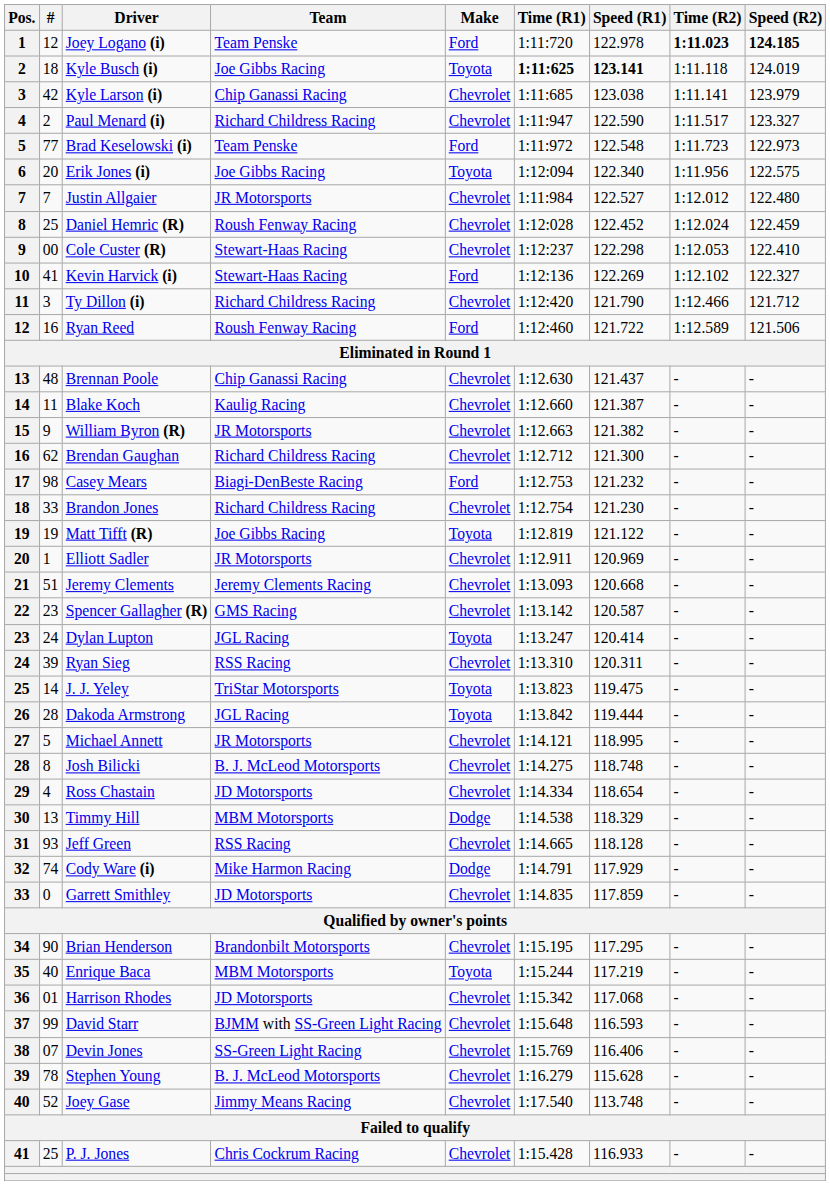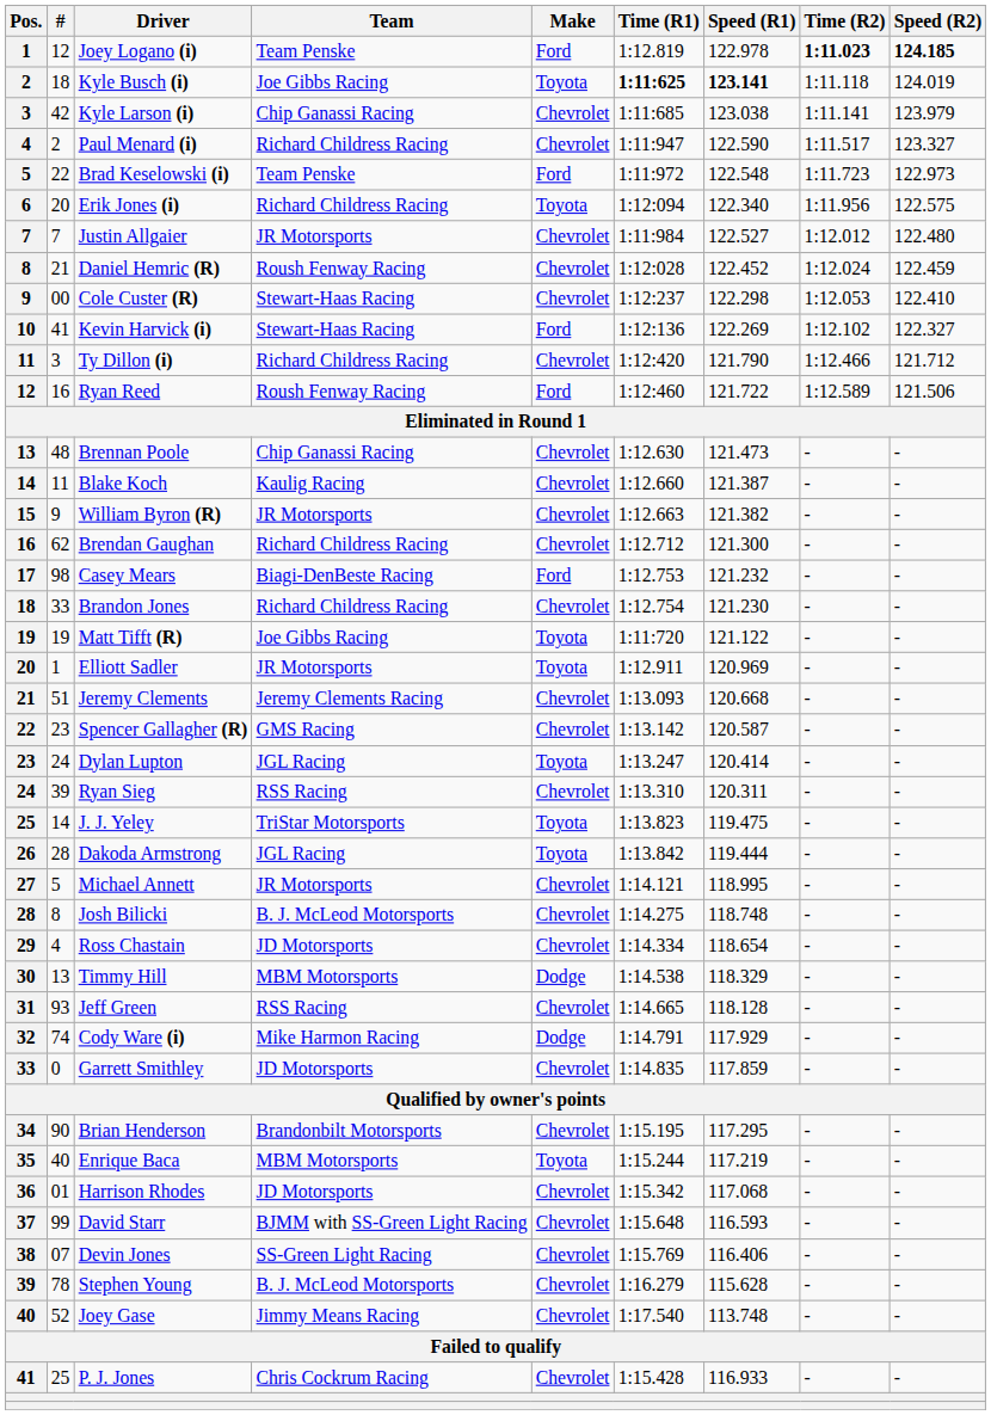 <table class="wikitable" style="font-size: 95%;">
 <tr>
 <th>Pos.</th>
 <th>#</th>
 <th>Driver</th>
 <th>Team</th>
 <th>Make</th>
 <th>Time (R1)</th>
 <th>Speed (R1)</th>
 <th>Time (R2)</th>
 <th>Speed (R2)</th>
 </tr>
 <tr>
 <th>1</th>
 <td>12</td>
 <td><a href='#'>Joey Logano</a> <strong>(i)</strong></td>
 <td><a href='#'>Team Penske</a></td>
 <td><a href='#'>Ford</a></td>
-<td>1:11:720</td>
+<td>1:12.819</td>
 <td>122.978</td>
 <td><strong>1:11.023</strong></td>
 <td><strong>124.185</strong></td>
 </tr>
 <tr>
 <th>2</th>
 <td>18</td>
 <td><a href='#'>Kyle Busch</a> <strong>(i)</strong></td>
 <td><a href='#'>Joe Gibbs Racing</a></td>
 <td><a href='#'>Toyota</a></td>
 <td><strong>1:11:625</strong></td>
 <td><strong>123.141</strong></td>
 <td>1:11.118</td>
 <td>124.019</td>
 </tr>
 <tr>
 <th>3</th>
 <td>42</td>
 <td><a href='#'>Kyle Larson</a> <strong>(i)</strong></td>
 <td><a href='#'>Chip Ganassi Racing</a></td>
 <td><a href='#'>Chevrolet</a></td>
 <td>1:11:685</td>
 <td>123.038</td>
 <td>1:11.141</td>
 <td>123.979</td>
 </tr>
 <tr>
 <th>4</th>
 <td>2</td>
 <td><a href='#'>Paul Menard</a> <strong>(i)</strong></td>
 <td><a href='#'>Richard Childress Racing</a></td>
 <td><a href='#'>Chevrolet</a></td>
 <td>1:11:947</td>
 <td>122.590</td>
 <td>1:11.517</td>
 <td>123.327</td>
 </tr>
 <tr>
 <th>5</th>
-<td>77</td>
+<td>22</td>
 <td><a href='#'>Brad Keselowski</a> <strong>(i)</strong></td>
 <td><a href='#'>Team Penske</a></td>
 <td><a href='#'>Ford</a></td>
 <td>1:11:972</td>
 <td>122.548</td>
 <td>1:11.723</td>
 <td>122.973</td>
 </tr>
 <tr>
 <th>6</th>
 <td>20</td>
 <td><a href='#'>Erik Jones</a> <strong>(i)</strong></td>
-<td><a href='#'>Joe Gibbs Racing</a></td>
+<td><a href='#'>Richard Childress Racing</a></td>
 <td><a href='#'>Toyota</a></td>
 <td>1:12:094</td>
 <td>122.340</td>
 <td>1:11.956</td>
 <td>122.575</td>
 </tr>
 <tr>
 <th>7</th>
 <td>7</td>
 <td><a href='#'>Justin Allgaier</a></td>
 <td><a href='#'>JR Motorsports</a></td>
 <td><a href='#'>Chevrolet</a></td>
 <td>1:11:984</td>
 <td>122.527</td>
 <td>1:12.012</td>
 <td>122.480</td>
 </tr>
 <tr>
 <th>8</th>
-<td>25</td>
+<td>21</td>
 <td><a href='#'>Daniel Hemric</a> <strong>(R)</strong></td>
 <td><a href='#'>Roush Fenway Racing</a></td>
 <td><a href='#'>Chevrolet</a></td>
 <td>1:12:028</td>
 <td>122.452</td>
 <td>1:12.024</td>
 <td>122.459</td>
 </tr>
 <tr>
 <th>9</th>
 <td>00</td>
 <td><a href='#'>Cole Custer</a> <strong>(R)</strong></td>
 <td><a href='#'>Stewart-Haas Racing</a></td>
 <td><a href='#'>Chevrolet</a></td>
 <td>1:12:237</td>
 <td>122.298</td>
 <td>1:12.053</td>
 <td>122.410</td>
 </tr>
 <tr>
 <th>10</th>
 <td>41</td>
 <td><a href='#'>Kevin Harvick</a> <strong>(i)</strong></td>
 <td><a href='#'>Stewart-Haas Racing</a></td>
 <td><a href='#'>Ford</a></td>
 <td>1:12:136</td>
 <td>122.269</td>
 <td>1:12.102</td>
 <td>122.327</td>
 </tr>
 <tr>
 <th>11</th>
 <td>3</td>
 <td><a href='#'>Ty Dillon</a> <strong>(i)</strong></td>
 <td><a href='#'>Richard Childress Racing</a></td>
 <td><a href='#'>Chevrolet</a></td>
 <td>1:12:420</td>
 <td>121.790</td>
 <td>1:12.466</td>
 <td>121.712</td>
 </tr>
 <tr>
 <th>12</th>
 <td>16</td>
 <td><a href='#'>Ryan Reed</a></td>
 <td><a href='#'>Roush Fenway Racing</a></td>
 <td><a href='#'>Ford</a></td>
 <td>1:12:460</td>
 <td>121.722</td>
 <td>1:12.589</td>
 <td>121.506</td>
 </tr>
 <tr>
 <th colspan="9">Eliminated in Round 1</th>
 </tr>
 <tr>
 <th>13</th>
 <td>48</td>
 <td><a href='#'>Brennan Poole</a></td>
 <td><a href='#'>Chip Ganassi Racing</a></td>
 <td><a href='#'>Chevrolet</a></td>
 <td>1:12.630</td>
-<td>121.437</td>
+<td>121.473</td>
 <td>-</td>
 <td>-</td>
 </tr>
 <tr>
 <th>14</th>
 <td>11</td>
 <td><a href='#'>Blake Koch</a></td>
 <td><a href='#'>Kaulig Racing</a></td>
 <td><a href='#'>Chevrolet</a></td>
 <td>1:12.660</td>
 <td>121.387</td>
 <td>-</td>
 <td>-</td>
 </tr>
 <tr>
 <th>15</th>
 <td>9</td>
 <td><a href='#'>William Byron</a> <strong>(R)</strong></td>
 <td><a href='#'>JR Motorsports</a></td>
 <td><a href='#'>Chevrolet</a></td>
 <td>1:12.663</td>
 <td>121.382</td>
 <td>-</td>
 <td>-</td>
 </tr>
 <tr>
 <th>16</th>
 <td>62</td>
 <td><a href='#'>Brendan Gaughan</a></td>
 <td><a href='#'>Richard Childress Racing</a></td>
 <td><a href='#'>Chevrolet</a></td>
 <td>1:12.712</td>
 <td>121.300</td>
 <td>-</td>
 <td>-</td>
 </tr>
 <tr>
 <th>17</th>
 <td>98</td>
 <td><a href='#'>Casey Mears</a></td>
 <td><a href='#'>Biagi-DenBeste Racing</a></td>
 <td><a href='#'>Ford</a></td>
 <td>1:12.753</td>
 <td>121.232</td>
 <td>-</td>
 <td>-</td>
 </tr>
 <tr>
 <th>18</th>
 <td>33</td>
 <td><a href='#'>Brandon Jones</a></td>
 <td><a href='#'>Richard Childress Racing</a></td>
 <td><a href='#'>Chevrolet</a></td>
 <td>1:12.754</td>
 <td>121.230</td>
 <td>-</td>
 <td>-</td>
 </tr>
 <tr>
 <th>19</th>
 <td>19</td>
 <td><a href='#'>Matt Tifft</a> <strong>(R)</strong></td>
 <td><a href='#'>Joe Gibbs Racing</a></td>
 <td><a href='#'>Toyota</a></td>
-<td>1:12.819</td>
+<td>1:11:720</td>
 <td>121.122</td>
 <td>-</td>
 <td>-</td>
 </tr>
 <tr>
 <th>20</th>
 <td>1</td>
 <td><a href='#'>Elliott Sadler</a></td>
 <td><a href='#'>JR Motorsports</a></td>
-<td><a href='#'>Chevrolet</a></td>
+<td><a href='#'>Toyota</a></td>
 <td>1:12.911</td>
 <td>120.969</td>
 <td>-</td>
 <td>-</td>
 </tr>
 <tr>
 <th>21</th>
 <td>51</td>
 <td><a href='#'>Jeremy Clements</a></td>
 <td><a href='#'>Jeremy Clements Racing</a></td>
 <td><a href='#'>Chevrolet</a></td>
 <td>1:13.093</td>
 <td>120.668</td>
 <td>-</td>
 <td>-</td>
 </tr>
 <tr>
 <th>22</th>
 <td>23</td>
 <td><a href='#'>Spencer Gallagher</a> <strong>(R)</strong></td>
 <td><a href='#'>GMS Racing</a></td>
 <td><a href='#'>Chevrolet</a></td>
 <td>1:13.142</td>
 <td>120.587</td>
 <td>-</td>
 <td>-</td>
 </tr>
 <tr>
 <th>23</th>
 <td>24</td>
 <td><a href='#'>Dylan Lupton</a></td>
 <td><a href='#'>JGL Racing</a></td>
 <td><a href='#'>Toyota</a></td>
 <td>1:13.247</td>
 <td>120.414</td>
 <td>-</td>
 <td>-</td>
 </tr>
 <tr>
 <th>24</th>
 <td>39</td>
 <td><a href='#'>Ryan Sieg</a></td>
 <td><a href='#'>RSS Racing</a></td>
 <td><a href='#'>Chevrolet</a></td>
 <td>1:13.310</td>
 <td>120.311</td>
 <td>-</td>
 <td>-</td>
 </tr>
 <tr>
 <th>25</th>
 <td>14</td>
 <td><a href='#'>J. J. Yeley</a></td>
 <td><a href='#'>TriStar Motorsports</a></td>
 <td><a href='#'>Toyota</a></td>
 <td>1:13.823</td>
 <td>119.475</td>
 <td>-</td>
 <td>-</td>
 </tr>
 <tr>
 <th>26</th>
 <td>28</td>
 <td><a href='#'>Dakoda Armstrong</a></td>
 <td><a href='#'>JGL Racing</a></td>
 <td><a href='#'>Toyota</a></td>
 <td>1:13.842</td>
 <td>119.444</td>
 <td>-</td>
 <td>-</td>
 </tr>
 <tr>
 <th>27</th>
 <td>5</td>
 <td><a href='#'>Michael Annett</a></td>
 <td><a href='#'>JR Motorsports</a></td>
 <td><a href='#'>Chevrolet</a></td>
 <td>1:14.121</td>
 <td>118.995</td>
 <td>-</td>
 <td>-</td>
 </tr>
 <tr>
 <th>28</th>
 <td>8</td>
 <td><a href='#'>Josh Bilicki</a></td>
 <td><a href='#'>B. J. McLeod Motorsports</a></td>
 <td><a href='#'>Chevrolet</a></td>
 <td>1:14.275</td>
 <td>118.748</td>
 <td>-</td>
 <td>-</td>
 </tr>
 <tr>
 <th>29</th>
 <td>4</td>
 <td><a href='#'>Ross Chastain</a></td>
 <td><a href='#'>JD Motorsports</a></td>
 <td><a href='#'>Chevrolet</a></td>
 <td>1:14.334</td>
 <td>118.654</td>
 <td>-</td>
 <td>-</td>
 </tr>
 <tr>
 <th>30</th>
 <td>13</td>
 <td><a href='#'>Timmy Hill</a></td>
 <td><a href='#'>MBM Motorsports</a></td>
 <td><a href='#'>Dodge</a></td>
 <td>1:14.538</td>
 <td>118.329</td>
 <td>-</td>
 <td>-</td>
 </tr>
 <tr>
 <th>31</th>
 <td>93</td>
 <td><a href='#'>Jeff Green</a></td>
 <td><a href='#'>RSS Racing</a></td>
 <td><a href='#'>Chevrolet</a></td>
 <td>1:14.665</td>
 <td>118.128</td>
 <td>-</td>
 <td>-</td>
 </tr>
 <tr>
 <th>32</th>
 <td>74</td>
 <td><a href='#'>Cody Ware</a> <strong>(i)</strong></td>
 <td><a href='#'>Mike Harmon Racing</a></td>
 <td><a href='#'>Dodge</a></td>
 <td>1:14.791</td>
 <td>117.929</td>
 <td>-</td>
 <td>-</td>
 </tr>
 <tr>
 <th>33</th>
 <td>0</td>
 <td><a href='#'>Garrett Smithley</a></td>
 <td><a href='#'>JD Motorsports</a></td>
 <td><a href='#'>Chevrolet</a></td>
 <td>1:14.835</td>
 <td>117.859</td>
 <td>-</td>
 <td>-</td>
 </tr>
 <tr>
 <th colspan="9">Qualified by owner's points</th>
 </tr>
 <tr>
 <th>34</th>
 <td>90</td>
 <td><a href='#'>Brian Henderson</a></td>
 <td><a href='#'>Brandonbilt Motorsports</a></td>
 <td><a href='#'>Chevrolet</a></td>
 <td>1:15.195</td>
 <td>117.295</td>
 <td>-</td>
 <td>-</td>
 </tr>
 <tr>
 <th>35</th>
 <td>40</td>
 <td><a href='#'>Enrique Baca</a></td>
 <td><a href='#'>MBM Motorsports</a></td>
 <td><a href='#'>Toyota</a></td>
 <td>1:15.244</td>
 <td>117.219</td>
 <td>-</td>
 <td>-</td>
 </tr>
 <tr>
 <th>36</th>
 <td>01</td>
 <td><a href='#'>Harrison Rhodes</a></td>
 <td><a href='#'>JD Motorsports</a></td>
 <td><a href='#'>Chevrolet</a></td>
 <td>1:15.342</td>
 <td>117.068</td>
 <td>-</td>
 <td>-</td>
 </tr>
 <tr>
 <th>37</th>
 <td>99</td>
 <td><a href='#'>David Starr</a></td>
 <td><a href='#'>BJMM</a> with <a href='#'>SS-Green Light Racing</a></td>
 <td><a href='#'>Chevrolet</a></td>
 <td>1:15.648</td>
 <td>116.593</td>
 <td>-</td>
 <td>-</td>
 </tr>
 <tr>
 <th>38</th>
 <td>07</td>
 <td><a href='#'>Devin Jones</a></td>
 <td><a href='#'>SS-Green Light Racing</a></td>
 <td><a href='#'>Chevrolet</a></td>
 <td>1:15.769</td>
 <td>116.406</td>
 <td>-</td>
 <td>-</td>
 </tr>
 <tr>
 <th>39</th>
 <td>78</td>
 <td><a href='#'>Stephen Young</a></td>
 <td><a href='#'>B. J. McLeod Motorsports</a></td>
 <td><a href='#'>Chevrolet</a></td>
 <td>1:16.279</td>
 <td>115.628</td>
 <td>-</td>
 <td>-</td>
 </tr>
 <tr>
 <th>40</th>
 <td>52</td>
 <td><a href='#'>Joey Gase</a></td>
 <td><a href='#'>Jimmy Means Racing</a></td>
 <td><a href='#'>Chevrolet</a></td>
 <td>1:17.540</td>
 <td>113.748</td>
 <td>-</td>
 <td>-</td>
 </tr>
 <tr>
 <th colspan="9">Failed to qualify</th>
 </tr>
 <tr>
 <th>41</th>
 <td>25</td>
 <td><a href='#'>P. J. Jones</a></td>
 <td><a href='#'>Chris Cockrum Racing</a></td>
 <td><a href='#'>Chevrolet</a></td>
 <td>1:15.428</td>
 <td>116.933</td>
 <td>-</td>
 <td>-</td>
 </tr>
 <tr>
 <th colspan="9"></th>
 </tr>
 <tr>
 <th colspan="9"></th>
 </tr>
 </table>
